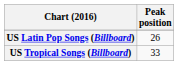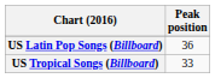 <table class="wikitable sortable plainrowheaders" style="text-align:center">
 <tr>
 <th scope="col">Chart (2016)</th>
 <th scope="col">Peak<br> position</th>
 </tr>
 <tr>
 </tr>
 <tr>
 <th scope="row">US <a href='#'>Latin Pop Songs</a> (<a href='#'><em>Billboard</em></a>)</th>
-<td style="text-align:center;">26</td>
+<td style="text-align:center;">36</td>
 </tr>
 <tr>
 <th scope="row">US <a href='#'>Tropical Songs</a> (<a href='#'><em>Billboard</em></a>)</th>
 <td style="text-align:center;">33</td>
 </tr>
 </table>
